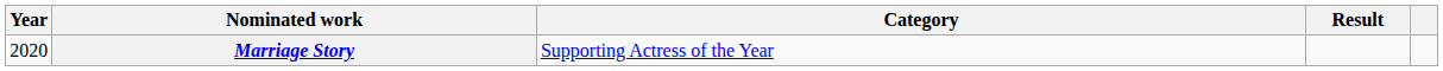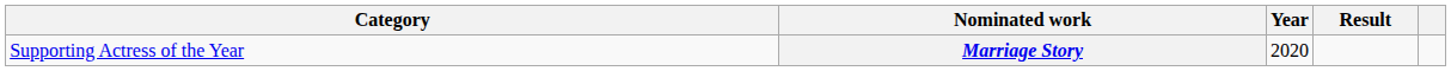 <table class="wikitable sortable">
 <tr>
+<th scope="col" style="width:40em;">Category</th>
+<th scope="col" style="width:25em;">Nominated work</th>
 <th scope="col" style="width:1em;">Year</th>
-<th scope="col" style="width:25em;">Nominated work</th>
-<th scope="col" style="width:40em;">Category</th>
 <th scope="col" style="width:5em;">Result</th>
 <th scope="col" style="width:1em;"class="unsortable"></th>
 </tr>
 <tr>
+<td><a href='#'>Supporting Actress of the Year</a></td>
+<th><em><a href='#'>Marriage Story</a></em></th>
 <td>2020</td>
-<th><em><a href='#'>Marriage Story</a></em></th>
-<td><a href='#'>Supporting Actress of the Year</a></td>
 <td></td>
 <td></td>
 </tr>
 </table>
